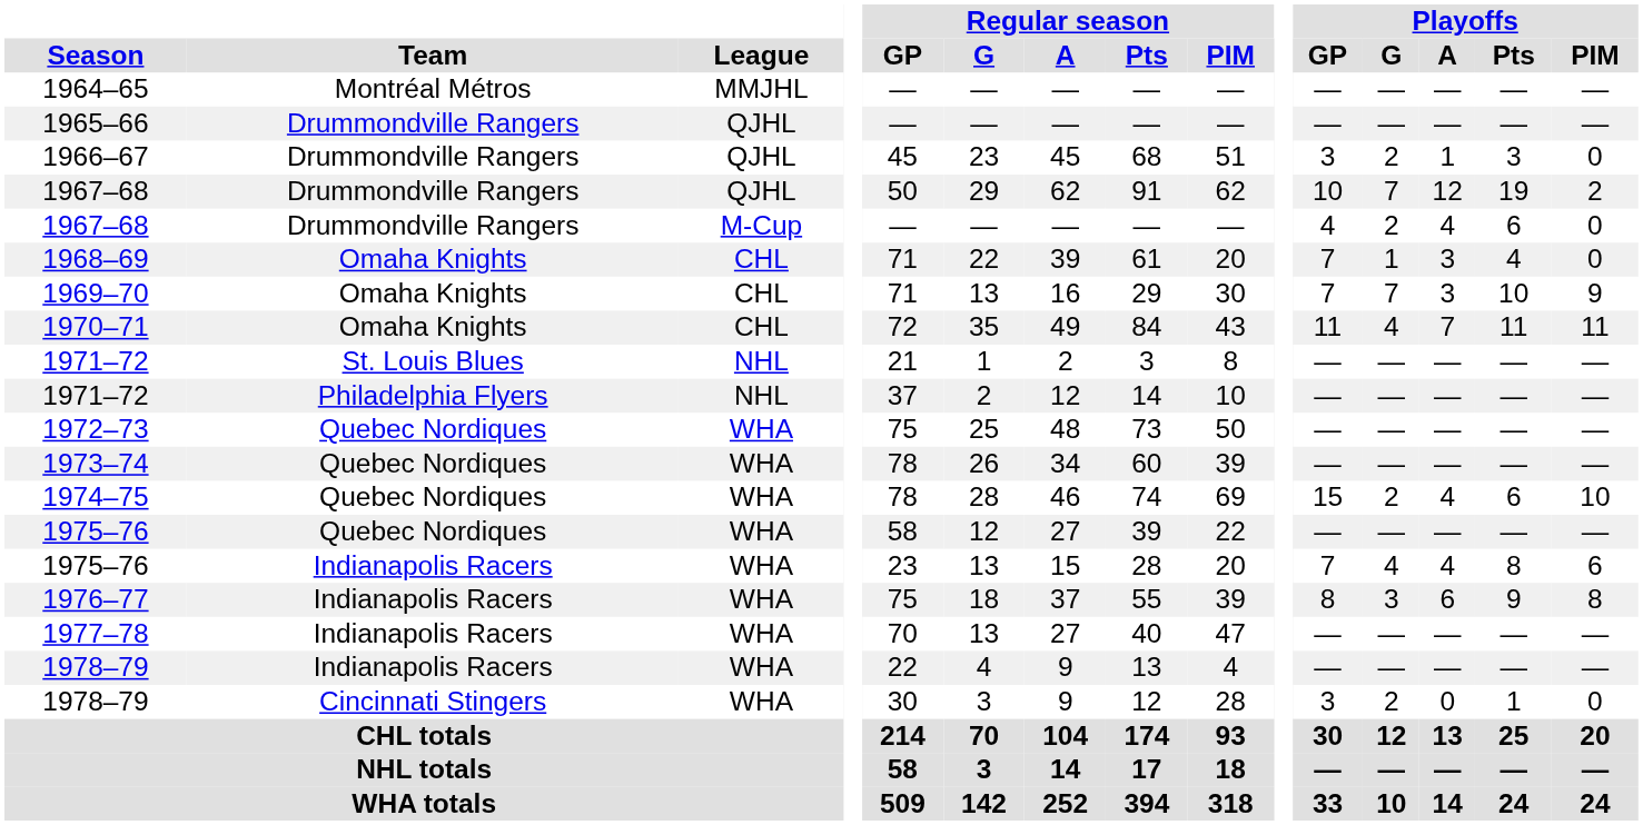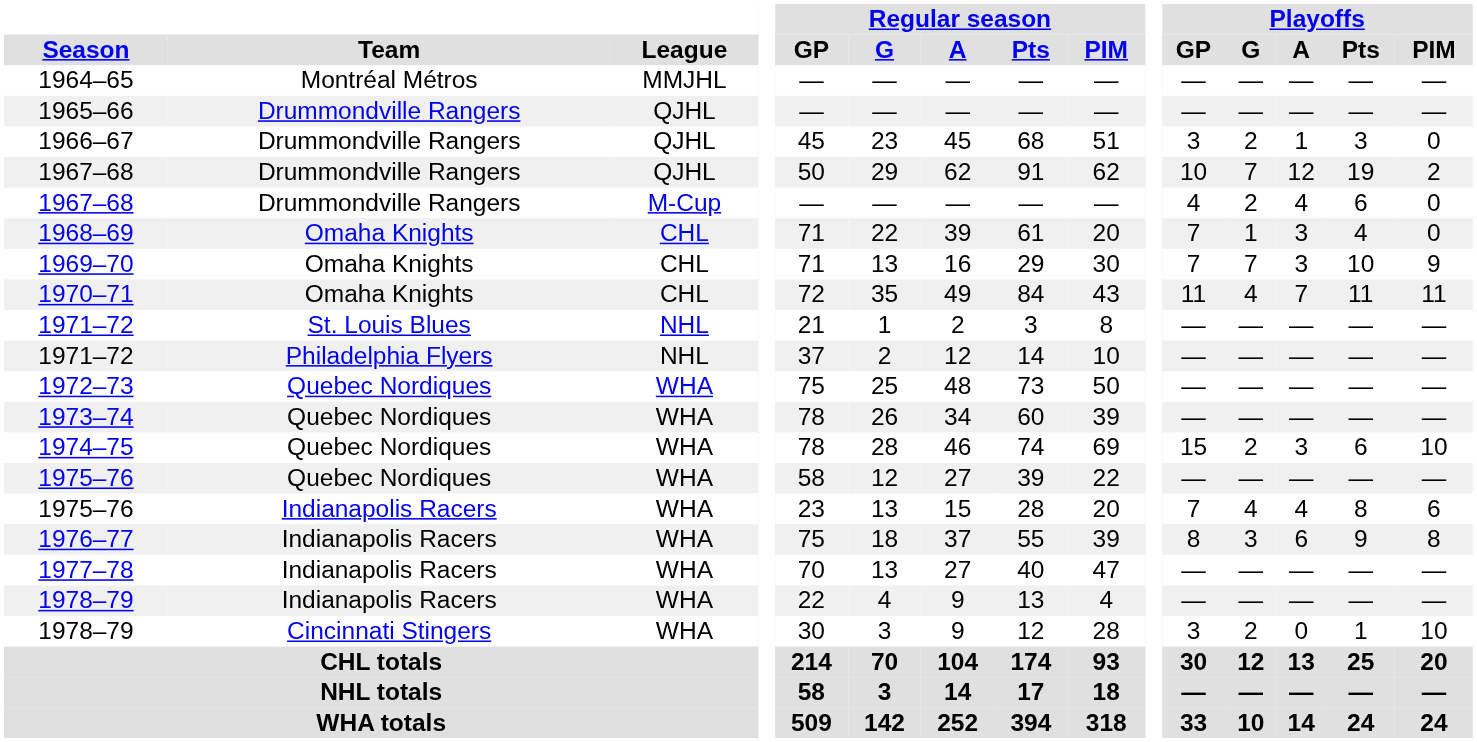 <table border="0" cellpadding="1" cellspacing="0" style="text-align:center; width:60em">
 <tr bgcolor="#e0e0e0">
 <th colspan="3" bgcolor="#ffffff"> </th>
 <th rowspan="99" bgcolor="#ffffff"> </th>
 <th colspan="5"><a href='#'>Regular season</a></th>
 <th rowspan="99" bgcolor="#ffffff"> </th>
 <th colspan="5"><a href='#'>Playoffs</a></th>
 </tr>
 <tr bgcolor="#e0e0e0">
 <th><a href='#'>Season</a></th>
 <th>Team</th>
 <th>League</th>
 <th>GP</th>
 <th><a href='#'>G</a></th>
 <th><a href='#'>A</a></th>
 <th><a href='#'>Pts</a></th>
 <th><a href='#'>PIM</a></th>
 <th>GP</th>
 <th>G</th>
 <th>A</th>
 <th>Pts</th>
 <th>PIM</th>
 </tr>
 <tr>
 <td>1964–65</td>
 <td>Montréal Métros</td>
 <td>MMJHL</td>
 <td>—</td>
 <td>—</td>
 <td>—</td>
 <td>—</td>
 <td>—</td>
 <td>—</td>
 <td>—</td>
 <td>—</td>
 <td>—</td>
 <td>—</td>
 </tr>
 <tr bgcolor="#f0f0f0">
 <td>1965–66</td>
 <td><a href='#'>Drummondville Rangers</a></td>
 <td>QJHL</td>
 <td>—</td>
 <td>—</td>
 <td>—</td>
 <td>—</td>
 <td>—</td>
 <td>—</td>
 <td>—</td>
 <td>—</td>
 <td>—</td>
 <td>—</td>
 </tr>
 <tr>
 <td>1966–67</td>
 <td>Drummondville Rangers</td>
 <td>QJHL</td>
 <td>45</td>
 <td>23</td>
 <td>45</td>
 <td>68</td>
 <td>51</td>
 <td>3</td>
 <td>2</td>
 <td>1</td>
 <td>3</td>
 <td>0</td>
 </tr>
 <tr bgcolor="#f0f0f0">
 <td>1967–68</td>
 <td>Drummondville Rangers</td>
 <td>QJHL</td>
 <td>50</td>
 <td>29</td>
 <td>62</td>
 <td>91</td>
 <td>62</td>
 <td>10</td>
 <td>7</td>
 <td>12</td>
 <td>19</td>
 <td>2</td>
 </tr>
 <tr>
 <td><a href='#'>1967–68</a></td>
 <td>Drummondville Rangers</td>
 <td><a href='#'>M-Cup</a></td>
 <td>—</td>
 <td>—</td>
 <td>—</td>
 <td>—</td>
 <td>—</td>
 <td>4</td>
 <td>2</td>
 <td>4</td>
 <td>6</td>
 <td>0</td>
 </tr>
 <tr bgcolor="#f0f0f0">
 <td><a href='#'>1968–69</a></td>
 <td><a href='#'>Omaha Knights</a></td>
 <td><a href='#'>CHL</a></td>
 <td>71</td>
 <td>22</td>
 <td>39</td>
 <td>61</td>
 <td>20</td>
 <td>7</td>
 <td>1</td>
 <td>3</td>
 <td>4</td>
 <td>0</td>
 </tr>
 <tr>
 <td><a href='#'>1969–70</a></td>
 <td>Omaha Knights</td>
 <td>CHL</td>
 <td>71</td>
 <td>13</td>
 <td>16</td>
 <td>29</td>
 <td>30</td>
 <td>7</td>
 <td>7</td>
 <td>3</td>
 <td>10</td>
 <td>9</td>
 </tr>
 <tr bgcolor="#f0f0f0">
 <td><a href='#'>1970–71</a></td>
 <td>Omaha Knights</td>
 <td>CHL</td>
 <td>72</td>
 <td>35</td>
 <td>49</td>
 <td>84</td>
 <td>43</td>
 <td>11</td>
 <td>4</td>
 <td>7</td>
 <td>11</td>
 <td>11</td>
 </tr>
 <tr>
 <td><a href='#'>1971–72</a></td>
 <td><a href='#'>St. Louis Blues</a></td>
 <td><a href='#'>NHL</a></td>
 <td>21</td>
 <td>1</td>
 <td>2</td>
 <td>3</td>
 <td>8</td>
 <td>—</td>
 <td>—</td>
 <td>—</td>
 <td>—</td>
 <td>—</td>
 </tr>
 <tr bgcolor="#f0f0f0">
 <td>1971–72</td>
 <td><a href='#'>Philadelphia Flyers</a></td>
 <td>NHL</td>
 <td>37</td>
 <td>2</td>
 <td>12</td>
 <td>14</td>
 <td>10</td>
 <td>—</td>
 <td>—</td>
 <td>—</td>
 <td>—</td>
 <td>—</td>
 </tr>
 <tr>
 <td><a href='#'>1972–73</a></td>
 <td><a href='#'>Quebec Nordiques</a></td>
 <td><a href='#'>WHA</a></td>
 <td>75</td>
 <td>25</td>
 <td>48</td>
 <td>73</td>
 <td>50</td>
 <td>—</td>
 <td>—</td>
 <td>—</td>
 <td>—</td>
 <td>—</td>
 </tr>
 <tr bgcolor="#f0f0f0">
 <td><a href='#'>1973–74</a></td>
 <td>Quebec Nordiques</td>
 <td>WHA</td>
 <td>78</td>
 <td>26</td>
 <td>34</td>
 <td>60</td>
 <td>39</td>
 <td>—</td>
 <td>—</td>
 <td>—</td>
 <td>—</td>
 <td>—</td>
 </tr>
 <tr>
 <td><a href='#'>1974–75</a></td>
 <td>Quebec Nordiques</td>
 <td>WHA</td>
 <td>78</td>
 <td>28</td>
 <td>46</td>
 <td>74</td>
 <td>69</td>
 <td>15</td>
 <td>2</td>
-<td>4</td>
+<td>3</td>
 <td>6</td>
 <td>10</td>
 </tr>
 <tr bgcolor="#f0f0f0">
 <td><a href='#'>1975–76</a></td>
 <td>Quebec Nordiques</td>
 <td>WHA</td>
 <td>58</td>
 <td>12</td>
 <td>27</td>
 <td>39</td>
 <td>22</td>
 <td>—</td>
 <td>—</td>
 <td>—</td>
 <td>—</td>
 <td>—</td>
 </tr>
 <tr>
 <td>1975–76</td>
 <td><a href='#'>Indianapolis Racers</a></td>
 <td>WHA</td>
 <td>23</td>
 <td>13</td>
 <td>15</td>
 <td>28</td>
 <td>20</td>
 <td>7</td>
 <td>4</td>
 <td>4</td>
 <td>8</td>
 <td>6</td>
 </tr>
 <tr bgcolor="#f0f0f0">
 <td><a href='#'>1976–77</a></td>
 <td>Indianapolis Racers</td>
 <td>WHA</td>
 <td>75</td>
 <td>18</td>
 <td>37</td>
 <td>55</td>
 <td>39</td>
 <td>8</td>
 <td>3</td>
 <td>6</td>
 <td>9</td>
 <td>8</td>
 </tr>
 <tr>
 <td><a href='#'>1977–78</a></td>
 <td>Indianapolis Racers</td>
 <td>WHA</td>
 <td>70</td>
 <td>13</td>
 <td>27</td>
 <td>40</td>
 <td>47</td>
 <td>—</td>
 <td>—</td>
 <td>—</td>
 <td>—</td>
 <td>—</td>
 </tr>
 <tr bgcolor="#f0f0f0">
 <td><a href='#'>1978–79</a></td>
 <td>Indianapolis Racers</td>
 <td>WHA</td>
 <td>22</td>
 <td>4</td>
 <td>9</td>
 <td>13</td>
 <td>4</td>
 <td>—</td>
 <td>—</td>
 <td>—</td>
 <td>—</td>
 <td>—</td>
 </tr>
 <tr>
 <td>1978–79</td>
 <td><a href='#'>Cincinnati Stingers</a></td>
 <td>WHA</td>
 <td>30</td>
 <td>3</td>
 <td>9</td>
 <td>12</td>
 <td>28</td>
 <td>3</td>
 <td>2</td>
 <td>0</td>
 <td>1</td>
-<td>0</td>
+<td>10</td>
 </tr>
 <tr bgcolor="#e0e0e0">
 <th colspan="3">CHL totals</th>
 <th>214</th>
 <th>70</th>
 <th>104</th>
 <th>174</th>
 <th>93</th>
 <th>30</th>
 <th>12</th>
 <th>13</th>
 <th>25</th>
 <th>20</th>
 </tr>
 <tr bgcolor="#e0e0e0">
 <th colspan="3">NHL totals</th>
 <th>58</th>
 <th>3</th>
 <th>14</th>
 <th>17</th>
 <th>18</th>
 <th>—</th>
 <th>—</th>
 <th>—</th>
 <th>—</th>
 <th>—</th>
 </tr>
 <tr bgcolor="#e0e0e0">
 <th colspan="3">WHA totals</th>
 <th>509</th>
 <th>142</th>
 <th>252</th>
 <th>394</th>
 <th>318</th>
 <th>33</th>
 <th>10</th>
 <th>14</th>
 <th>24</th>
 <th>24</th>
 </tr>
 </table>
